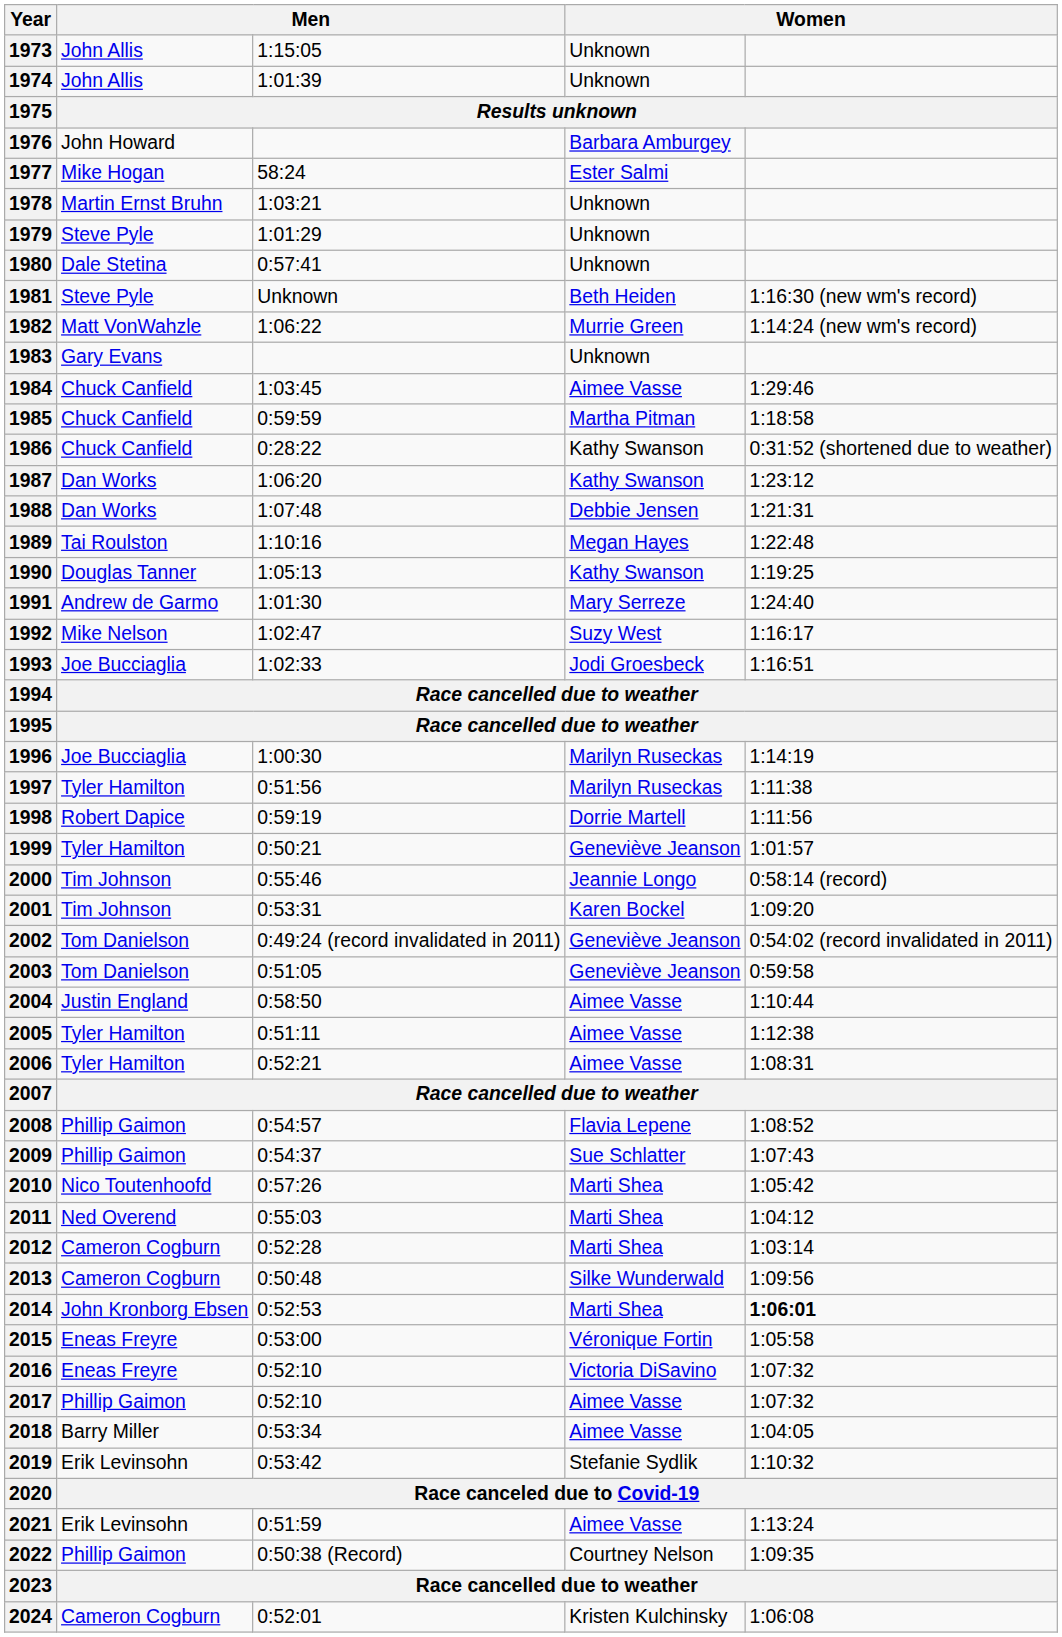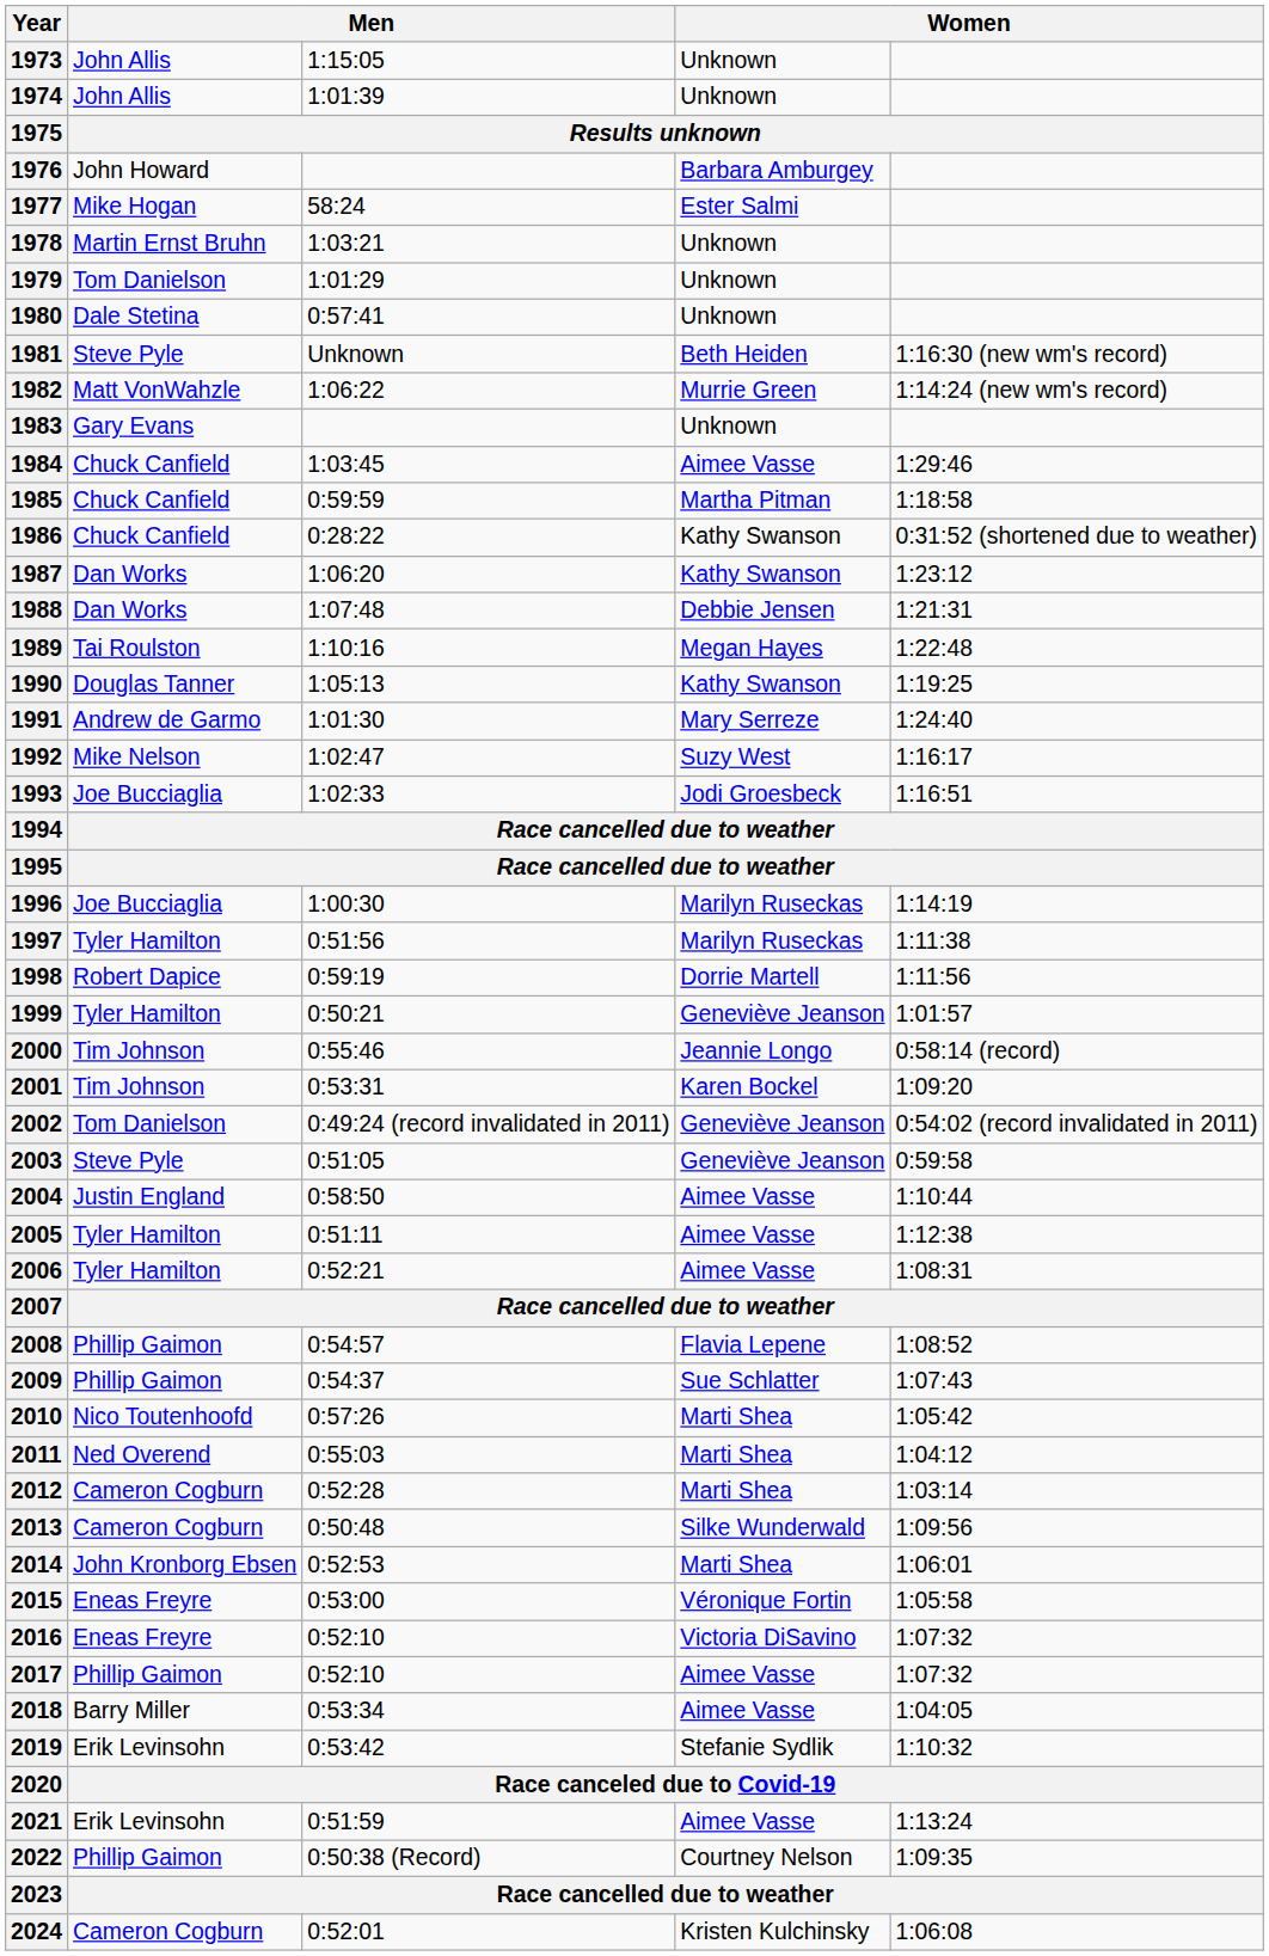 <table class = "wikitable">
 <tr>
 <th>Year</th>
 <th colspan=2>Men</th>
 <th colspan=2>Women</th>
 </tr>
 <tr>
 <th>1973</th>
 <td> <a href='#'>John Allis</a></td>
 <td>1:15:05</td>
 <td>Unknown</td>
 <td></td>
 </tr>
 <tr>
 <th>1974</th>
 <td> <a href='#'>John Allis</a></td>
 <td>1:01:39</td>
 <td>Unknown</td>
 <td></td>
 </tr>
 <tr>
 <th>1975</th>
 <th colspan=4><em>Results unknown</em></th>
 </tr>
 <tr>
 <th>1976</th>
 <td>John Howard</td>
 <td></td>
 <td><a href='#'>Barbara Amburgey</a></td>
 <td></td>
 </tr>
 <tr>
 <th>1977</th>
 <td><a href='#'>Mike Hogan</a></td>
 <td>58:24</td>
 <td><a href='#'>Ester Salmi</a></td>
 <td></td>
 </tr>
 <tr>
 <th>1978</th>
 <td> <a href='#'>Martin Ernst Bruhn</a></td>
 <td>1:03:21</td>
 <td>Unknown</td>
 <td></td>
 </tr>
 <tr>
 <th>1979</th>
-<td><a href='#'>Steve Pyle</a></td>
+<td> <a href='#'>Tom Danielson</a></td>
 <td>1:01:29</td>
 <td>Unknown</td>
 <td></td>
 </tr>
 <tr>
 <th>1980</th>
 <td><a href='#'>Dale Stetina</a></td>
 <td>0:57:41</td>
 <td>Unknown</td>
 <td></td>
 </tr>
 <tr>
 <th>1981</th>
 <td><a href='#'>Steve Pyle</a></td>
 <td>Unknown</td>
 <td><a href='#'>Beth Heiden</a></td>
 <td>1:16:30 (new wm's record)</td>
 </tr>
 <tr>
 <th>1982</th>
 <td><a href='#'>Matt VonWahzle</a></td>
 <td>1:06:22</td>
 <td><a href='#'>Murrie Green</a></td>
 <td>1:14:24 (new wm's record)</td>
 </tr>
 <tr>
 <th>1983</th>
 <td><a href='#'>Gary Evans</a></td>
 <td></td>
 <td>Unknown</td>
 <td></td>
 </tr>
 <tr>
 <th>1984</th>
 <td> <a href='#'>Chuck Canfield</a></td>
 <td>1:03:45</td>
 <td> <a href='#'>Aimee Vasse</a></td>
 <td>1:29:46</td>
 </tr>
 <tr>
 <th>1985</th>
 <td> <a href='#'>Chuck Canfield</a></td>
 <td>0:59:59</td>
 <td><a href='#'>Martha Pitman</a></td>
 <td>1:18:58</td>
 </tr>
 <tr>
 <th>1986</th>
 <td> <a href='#'>Chuck Canfield</a></td>
 <td>0:28:22</td>
 <td>Kathy Swanson</td>
 <td>0:31:52 (shortened due to weather)</td>
 </tr>
 <tr>
 <th>1987</th>
 <td><a href='#'>Dan Works</a></td>
 <td>1:06:20</td>
 <td><a href='#'>Kathy Swanson</a></td>
 <td>1:23:12</td>
 </tr>
 <tr>
 <th>1988</th>
 <td><a href='#'>Dan Works</a></td>
 <td>1:07:48</td>
 <td><a href='#'>Debbie Jensen</a></td>
 <td>1:21:31</td>
 </tr>
 <tr>
 <th>1989</th>
 <td><a href='#'>Tai Roulston</a></td>
 <td>1:10:16</td>
 <td><a href='#'>Megan Hayes</a></td>
 <td>1:22:48</td>
 </tr>
 <tr>
 <th>1990</th>
 <td><a href='#'>Douglas Tanner</a></td>
 <td>1:05:13</td>
 <td><a href='#'>Kathy Swanson</a></td>
 <td>1:19:25</td>
 </tr>
 <tr>
 <th>1991</th>
 <td> <a href='#'>Andrew de Garmo</a></td>
 <td>1:01:30</td>
 <td><a href='#'>Mary Serreze</a></td>
 <td>1:24:40</td>
 </tr>
 <tr>
 <th>1992</th>
 <td><a href='#'>Mike Nelson</a></td>
 <td>1:02:47</td>
 <td><a href='#'>Suzy West</a></td>
 <td>1:16:17</td>
 </tr>
 <tr>
 <th>1993</th>
 <td> <a href='#'>Joe Bucciaglia</a></td>
 <td>1:02:33</td>
 <td><a href='#'>Jodi Groesbeck</a></td>
 <td>1:16:51</td>
 </tr>
 <tr>
 <th>1994</th>
 <th colspan=4><em>Race cancelled due to weather</em></th>
 </tr>
 <tr>
 <th>1995</th>
 <th colspan=4><em>Race cancelled due to weather</em></th>
 </tr>
 <tr>
 <th>1996</th>
 <td> <a href='#'>Joe Bucciaglia</a></td>
 <td>1:00:30</td>
 <td><a href='#'>Marilyn Ruseckas</a></td>
 <td>1:14:19</td>
 </tr>
 <tr>
 <th>1997</th>
 <td> <a href='#'>Tyler Hamilton</a></td>
 <td>0:51:56</td>
 <td> <a href='#'>Marilyn Ruseckas</a></td>
 <td>1:11:38</td>
 </tr>
 <tr>
 <th>1998</th>
 <td> <a href='#'>Robert Dapice</a></td>
 <td>0:59:19</td>
 <td> <a href='#'>Dorrie Martell</a></td>
 <td>1:11:56</td>
 </tr>
 <tr>
 <th>1999</th>
 <td> <a href='#'>Tyler Hamilton</a></td>
 <td>0:50:21</td>
 <td> <a href='#'>Geneviève Jeanson</a></td>
 <td>1:01:57</td>
 </tr>
 <tr>
 <th>2000</th>
 <td> <a href='#'>Tim Johnson</a></td>
 <td>0:55:46</td>
 <td> <a href='#'>Jeannie Longo</a></td>
 <td>0:58:14 (record)</td>
 </tr>
 <tr>
 <th>2001</th>
 <td> <a href='#'>Tim Johnson</a></td>
 <td>0:53:31</td>
 <td> <a href='#'>Karen Bockel</a></td>
 <td>1:09:20</td>
 </tr>
 <tr>
 <th>2002</th>
 <td> <a href='#'>Tom Danielson</a></td>
 <td>0:49:24 (record invalidated in 2011)</td>
 <td> <a href='#'>Geneviève Jeanson</a></td>
 <td>0:54:02 (record invalidated in 2011)</td>
 </tr>
 <tr>
 <th>2003</th>
-<td> <a href='#'>Tom Danielson</a></td>
+<td><a href='#'>Steve Pyle</a></td>
 <td>0:51:05</td>
 <td> <a href='#'>Geneviève Jeanson</a></td>
 <td>0:59:58</td>
 </tr>
 <tr>
 <th>2004</th>
 <td> <a href='#'>Justin England</a></td>
 <td>0:58:50</td>
 <td> <a href='#'>Aimee Vasse</a></td>
 <td>1:10:44</td>
 </tr>
 <tr>
 <th>2005</th>
 <td> <a href='#'>Tyler Hamilton</a></td>
 <td>0:51:11</td>
 <td> <a href='#'>Aimee Vasse</a></td>
 <td>1:12:38</td>
 </tr>
 <tr>
 <th>2006</th>
 <td> <a href='#'>Tyler Hamilton</a></td>
 <td>0:52:21</td>
 <td> <a href='#'>Aimee Vasse</a></td>
 <td>1:08:31</td>
 </tr>
 <tr>
 <th>2007</th>
 <th colspan=4><em>Race cancelled due to weather</em></th>
 </tr>
 <tr>
 <th>2008</th>
 <td> <a href='#'>Phillip Gaimon</a></td>
 <td>0:54:57</td>
 <td> <a href='#'>Flavia Lepene</a></td>
 <td>1:08:52</td>
 </tr>
 <tr>
 <th>2009</th>
 <td> <a href='#'>Phillip Gaimon</a></td>
 <td>0:54:37</td>
 <td> <a href='#'>Sue Schlatter</a></td>
 <td>1:07:43</td>
 </tr>
 <tr>
 <th>2010</th>
 <td> <a href='#'>Nico Toutenhoofd</a></td>
 <td>0:57:26</td>
 <td> <a href='#'>Marti Shea</a></td>
 <td>1:05:42</td>
 </tr>
 <tr>
 <th>2011</th>
 <td> <a href='#'>Ned Overend</a></td>
 <td>0:55:03</td>
 <td> <a href='#'>Marti Shea</a></td>
 <td>1:04:12</td>
 </tr>
 <tr>
 <th>2012</th>
 <td> <a href='#'>Cameron Cogburn</a></td>
 <td>0:52:28</td>
 <td> <a href='#'>Marti Shea</a></td>
 <td>1:03:14</td>
 </tr>
 <tr>
 <th>2013</th>
 <td> <a href='#'>Cameron Cogburn</a></td>
 <td>0:50:48</td>
 <td> <a href='#'>Silke Wunderwald</a></td>
 <td>1:09:56</td>
 </tr>
 <tr>
 <th>2014</th>
 <td> <a href='#'>John Kronborg Ebsen</a></td>
 <td>0:52:53</td>
 <td> <a href='#'>Marti Shea</a></td>
-<td><strong>1:06:01</strong></td>
+<td>1:06:01</td>
 </tr>
 <tr>
 <th>2015</th>
 <td> <a href='#'>Eneas Freyre</a></td>
 <td>0:53:00</td>
 <td> <a href='#'>Véronique Fortin</a></td>
 <td>1:05:58</td>
 </tr>
 <tr>
 <th>2016</th>
 <td> <a href='#'>Eneas Freyre</a></td>
 <td>0:52:10</td>
 <td> <a href='#'>Victoria DiSavino</a></td>
 <td>1:07:32</td>
 </tr>
 <tr>
 <th>2017</th>
 <td> <a href='#'>Phillip Gaimon</a></td>
 <td>0:52:10</td>
 <td> <a href='#'>Aimee Vasse</a></td>
 <td>1:07:32</td>
 </tr>
 <tr>
 <th>2018</th>
 <td> Barry Miller</td>
 <td>0:53:34</td>
 <td> <a href='#'>Aimee Vasse</a></td>
 <td>1:04:05</td>
 </tr>
 <tr>
 <th>2019</th>
 <td> Erik Levinsohn</td>
 <td>0:53:42</td>
 <td> Stefanie Sydlik</td>
 <td>1:10:32</td>
 </tr>
 <tr>
 <th>2020</th>
 <th colspan=4 style="text-align: center;">Race canceled due to <a href='#'>Covid-19</a></th>
 </tr>
 <tr>
 <th>2021</th>
 <td> Erik Levinsohn</td>
 <td>0:51:59</td>
 <td> <a href='#'>Aimee Vasse</a></td>
 <td>1:13:24</td>
 </tr>
 <tr>
 <th>2022</th>
 <td> <a href='#'>Phillip Gaimon</a></td>
 <td>0:50:38 (Record)</td>
 <td> Courtney Nelson</td>
 <td>1:09:35</td>
 </tr>
 <tr>
 <th>2023</th>
 <th colspan=4>Race cancelled due to weather</th>
 </tr>
 <tr>
 <th>2024</th>
 <td> <a href='#'>Cameron Cogburn</a></td>
 <td>0:52:01</td>
 <td> Kristen Kulchinsky</td>
 <td>1:06:08</td>
 </tr>
 </table>
